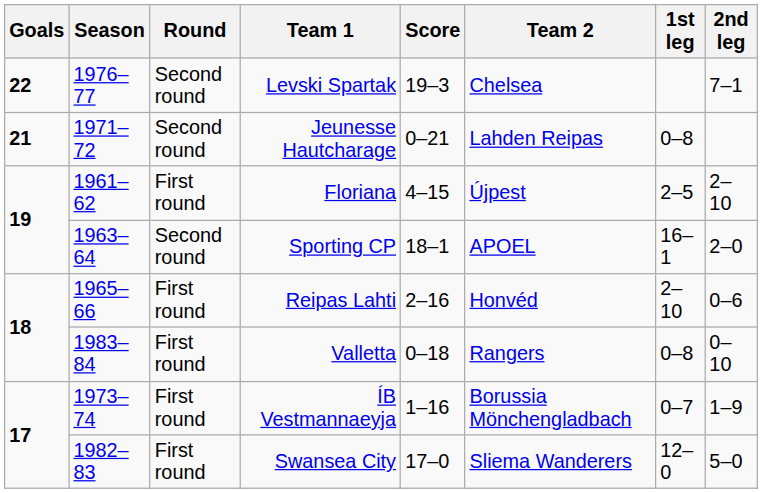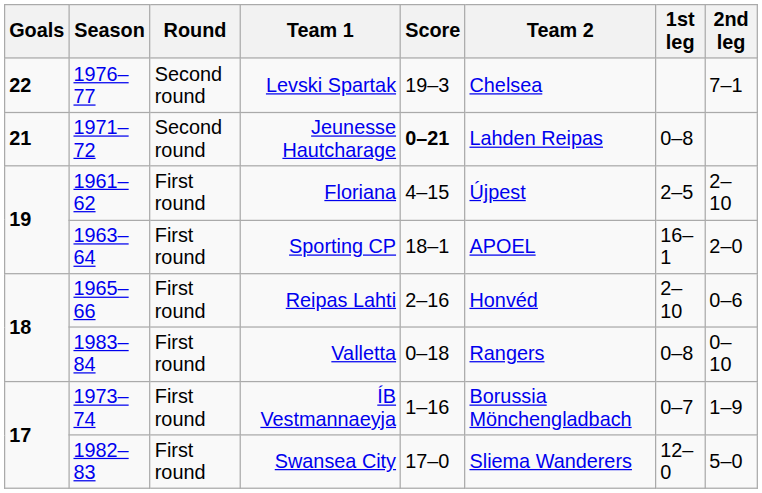 <table class="wikitable">
 <tr>
 <th>Goals</th>
 <th>Season</th>
 <th>Round</th>
 <th>Team 1</th>
 <th>Score</th>
 <th>Team 2</th>
 <th>1st leg</th>
 <th>2nd leg</th>
 </tr>
 <tr>
 <td><strong>22</strong></td>
 <td><a href='#'>1976–77</a></td>
 <td>Second round</td>
 <td style="text-align:right"><a href='#'>Levski Spartak</a> </td>
 <td>19–3</td>
 <td> <a href='#'>Chelsea</a></td>
 <td></td>
 <td>7–1</td>
 </tr>
 <tr>
 <td><strong>21</strong></td>
 <td><a href='#'>1971–72</a></td>
 <td>Second round</td>
 <td style="text-align:right"><a href='#'>Jeunesse Hautcharage</a> </td>
-<td>0–21</td>
+<td><strong>0–21</strong></td>
 <td> <a href='#'>Lahden Reipas</a></td>
 <td>0–8</td>
 <td></td>
 </tr>
 <tr>
 <td rowspan=2><strong>19</strong></td>
 <td><a href='#'>1961–62</a></td>
 <td>First round</td>
 <td style="text-align:right"><a href='#'>Floriana</a> </td>
 <td>4–15</td>
 <td> <a href='#'>Újpest</a></td>
 <td>2–5</td>
 <td>2–10</td>
 </tr>
 <tr>
 <td><a href='#'>1963–64</a></td>
-<td>Second round</td>
+<td>First round</td>
 <td style="text-align:right"><a href='#'>Sporting CP</a> </td>
 <td>18–1</td>
 <td> <a href='#'>APOEL</a></td>
 <td>16–1</td>
 <td>2–0</td>
 </tr>
 <tr>
 <td rowspan=2><strong>18</strong></td>
 <td><a href='#'>1965–66</a></td>
 <td>First round</td>
 <td style="text-align:right"><a href='#'>Reipas Lahti</a> </td>
 <td>2–16</td>
 <td> <a href='#'>Honvéd</a></td>
 <td>2–10</td>
 <td>0–6</td>
 </tr>
 <tr>
 <td><a href='#'>1983–84</a></td>
 <td>First round</td>
 <td style="text-align:right"><a href='#'>Valletta</a> </td>
 <td>0–18</td>
 <td> <a href='#'>Rangers</a></td>
 <td>0–8</td>
 <td>0–10</td>
 </tr>
 <tr>
 <td rowspan=2><strong>17</strong></td>
 <td><a href='#'>1973–74</a></td>
 <td>First round</td>
 <td style="text-align:right"><a href='#'>ÍB Vestmannaeyja</a> </td>
 <td>1–16</td>
 <td> <a href='#'>Borussia Mönchengladbach</a></td>
 <td>0–7</td>
 <td>1–9</td>
 </tr>
 <tr>
 <td><a href='#'>1982–83</a></td>
 <td>First round</td>
 <td style="text-align:right"><a href='#'>Swansea City</a> </td>
 <td>17–0</td>
 <td> <a href='#'>Sliema Wanderers</a></td>
 <td>12–0</td>
 <td>5–0</td>
 </tr>
 </table>
